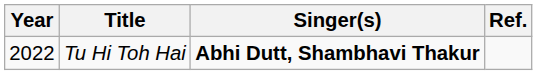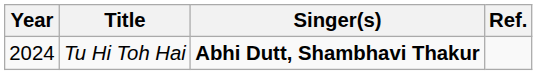 <table class="wikitable sortable">
 <tr>
 <th>Year</th>
 <th>Title</th>
 <th>Singer(s)</th>
 <th class="unsortable">Ref.</th>
 </tr>
 <tr>
-<td>2022</td>
+<td>2024</td>
 <td><em>Tu Hi Toh Hai</em></td>
 <td><strong>Abhi Dutt, Shambhavi Thakur</strong></td>
 <td></td>
 </tr>
 </table>
